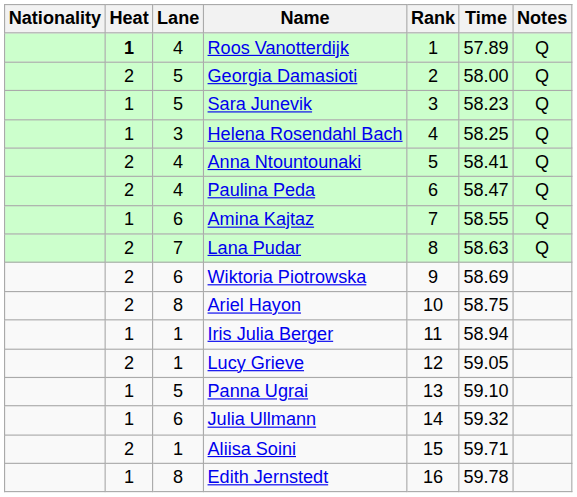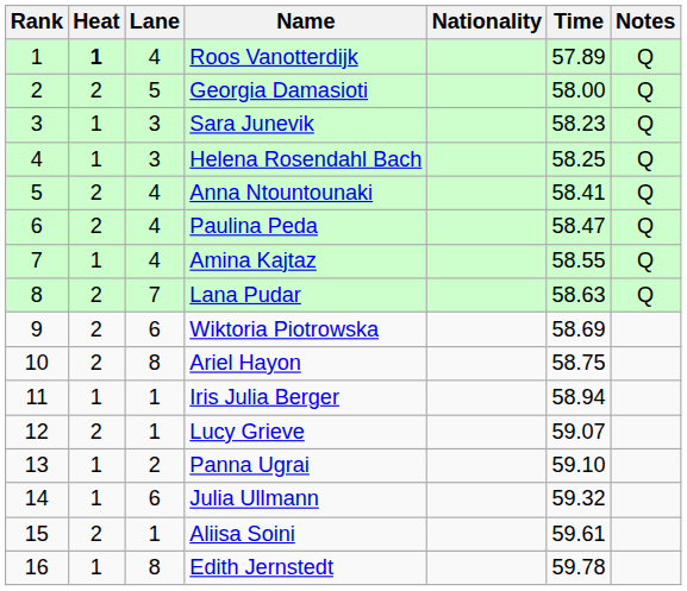 <table class="wikitable sortable" style="text-align:center">
 <tr>
-<th>Nationality</th>
+<th>Rank</th>
 <th>Heat</th>
 <th>Lane</th>
 <th>Name</th>
-<th>Rank</th>
+<th>Nationality</th>
 <th>Time</th>
 <th>Notes</th>
 </tr>
 <tr bgcolor=ccffcc>
-<td align=left></td>
+<td>1</td>
 <td><strong>1</strong></td>
 <td>4</td>
 <td align=left><a href='#'>Roos Vanotterdijk</a></td>
-<td>1</td>
+<td align=left></td>
 <td>57.89</td>
 <td>Q</td>
 </tr>
 <tr bgcolor=ccffcc>
-<td align=left></td>
+<td>2</td>
 <td>2</td>
 <td>5</td>
 <td align=left><a href='#'>Georgia Damasioti</a></td>
-<td>2</td>
+<td align=left></td>
 <td>58.00</td>
 <td>Q</td>
 </tr>
 <tr bgcolor=ccffcc>
+<td>3</td>
+<td>1</td>
+<td>3</td>
+<td align=left><a href='#'>Sara Junevik</a></td>
 <td align=left></td>
-<td>1</td>
-<td>5</td>
-<td align=left><a href='#'>Sara Junevik</a></td>
-<td>3</td>
 <td>58.23</td>
 <td>Q</td>
 </tr>
 <tr bgcolor=ccffcc>
-<td align=left></td>
+<td>4</td>
 <td>1</td>
 <td>3</td>
 <td align=left><a href='#'>Helena Rosendahl Bach</a></td>
-<td>4</td>
+<td align=left></td>
 <td>58.25</td>
 <td>Q</td>
 </tr>
 <tr bgcolor=ccffcc>
-<td align=left></td>
+<td>5</td>
 <td>2</td>
 <td>4</td>
 <td align=left><a href='#'>Anna Ntountounaki</a></td>
-<td>5</td>
+<td align=left></td>
 <td>58.41</td>
 <td>Q</td>
 </tr>
 <tr bgcolor=ccffcc>
-<td align=left></td>
+<td>6</td>
 <td>2</td>
 <td>4</td>
 <td align=left><a href='#'>Paulina Peda</a></td>
-<td>6</td>
+<td align=left></td>
 <td>58.47</td>
 <td>Q</td>
 </tr>
 <tr bgcolor=ccffcc>
+<td>7</td>
+<td>1</td>
+<td>4</td>
+<td align=left><a href='#'>Amina Kajtaz</a></td>
 <td align=left></td>
-<td>1</td>
-<td>6</td>
-<td align=left><a href='#'>Amina Kajtaz</a></td>
-<td>7</td>
 <td>58.55</td>
 <td>Q</td>
 </tr>
 <tr bgcolor=ccffcc>
-<td align=left></td>
+<td>8</td>
 <td>2</td>
 <td>7</td>
 <td align=left><a href='#'>Lana Pudar</a></td>
-<td>8</td>
+<td align=left></td>
 <td>58.63</td>
 <td>Q</td>
 </tr>
 <tr>
-<td align=left></td>
+<td>9</td>
 <td>2</td>
 <td>6</td>
 <td align=left><a href='#'>Wiktoria Piotrowska</a></td>
-<td>9</td>
+<td align=left></td>
 <td>58.69</td>
 <td></td>
 </tr>
 <tr>
-<td align=left></td>
+<td>10</td>
 <td>2</td>
 <td>8</td>
 <td align=left><a href='#'>Ariel Hayon</a></td>
-<td>10</td>
+<td align=left></td>
 <td>58.75</td>
 <td></td>
 </tr>
 <tr>
-<td align=left></td>
+<td>11</td>
 <td>1</td>
 <td>1</td>
 <td align=left><a href='#'>Iris Julia Berger</a></td>
-<td>11</td>
+<td align=left></td>
 <td>58.94</td>
 <td></td>
 </tr>
 <tr>
-<td align=left></td>
+<td>12</td>
 <td>2</td>
 <td>1</td>
 <td align=left><a href='#'>Lucy Grieve</a></td>
-<td>12</td>
-<td>59.05</td>
+<td align=left></td>
+<td>59.07</td>
 <td></td>
 </tr>
 <tr>
+<td>13</td>
+<td>1</td>
+<td>2</td>
+<td align=left><a href='#'>Panna Ugrai</a></td>
 <td align=left></td>
-<td>1</td>
-<td>5</td>
-<td align=left><a href='#'>Panna Ugrai</a></td>
-<td>13</td>
 <td>59.10</td>
 <td></td>
 </tr>
 <tr>
-<td align=left></td>
+<td>14</td>
 <td>1</td>
 <td>6</td>
 <td align=left><a href='#'>Julia Ullmann</a></td>
-<td>14</td>
+<td align=left></td>
 <td>59.32</td>
 <td></td>
 </tr>
 <tr>
-<td align=left></td>
+<td>15</td>
 <td>2</td>
 <td>1</td>
 <td align=left><a href='#'>Aliisa Soini</a></td>
-<td>15</td>
-<td>59.71</td>
+<td align=left></td>
+<td>59.61</td>
 <td></td>
 </tr>
 <tr>
-<td align=left></td>
+<td>16</td>
 <td>1</td>
 <td>8</td>
 <td align=left><a href='#'>Edith Jernstedt</a></td>
-<td>16</td>
+<td align=left></td>
 <td>59.78</td>
 <td></td>
 </tr>
 </table>
